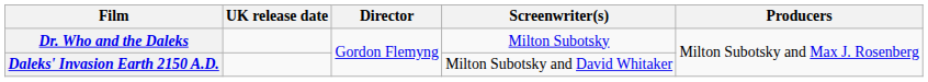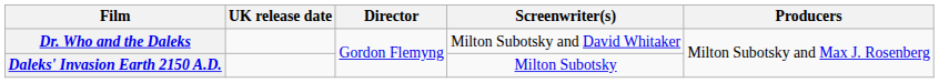 <table class="wikitable plainrowheaders" style="text-align:center;">
 <tr>
 <th>Film</th>
 <th>UK release date</th>
 <th>Director</th>
 <th>Screenwriter(s)</th>
 <th>Producers</th>
 </tr>
 <tr>
 <th scope="row"><em><a href='#'>Dr. Who and the Daleks</a></em></th>
 <td style="text-align:left"></td>
 <td rowspan="2"><a href='#'>Gordon Flemyng</a></td>
-<td><a href='#'>Milton Subotsky</a></td>
+<td>Milton Subotsky and <a href='#'>David Whitaker</a></td>
 <td rowspan="2">Milton Subotsky and <a href='#'>Max J. Rosenberg</a></td>
 </tr>
 <tr>
 <th scope="row"><em><a href='#'>Daleks' Invasion Earth 2150 A.D.</a></em></th>
 <td style="text-align:left"></td>
-<td>Milton Subotsky and <a href='#'>David Whitaker</a></td>
+<td><a href='#'>Milton Subotsky</a></td>
 </tr>
 </table>
